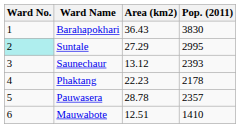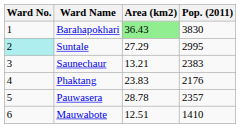 <table class="wikitable">
 <tr>
 <th>Ward No.</th>
 <th>Ward Name</th>
 <th>Area (km2)</th>
 <th>Pop. (2011)</th>
 </tr>
 <tr>
 <td>1</td>
 <td><a href='#'>Barahapokhari</a></td>
-<td>36.43</td>
+<td style="background: lightgreen;">36.43</td>
 <td>3830</td>
 </tr>
 <tr>
 <td style="background: paleturquoise;">2</td>
 <td><a href='#'>Suntale</a></td>
 <td>27.29</td>
 <td>2995</td>
 </tr>
 <tr>
 <td>3</td>
 <td><a href='#'>Saunechaur</a></td>
-<td>13.12</td>
-<td>2393</td>
+<td>13.21</td>
+<td>2383</td>
 </tr>
 <tr>
 <td>4</td>
 <td><a href='#'>Phaktang</a></td>
-<td>22.23</td>
-<td>2178</td>
+<td>23.83</td>
+<td>2176</td>
 </tr>
 <tr>
 <td>5</td>
 <td><a href='#'>Pauwasera</a></td>
 <td>28.78</td>
 <td>2357</td>
 </tr>
 <tr>
 <td>6</td>
 <td><a href='#'>Mauwabote</a></td>
 <td>12.51</td>
 <td>1410</td>
 </tr>
 </table>
